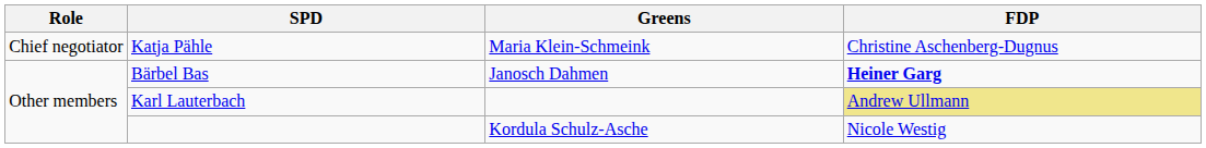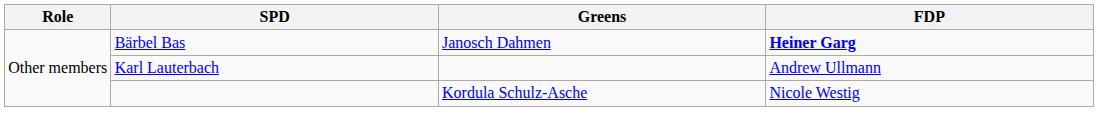 <table class="wikitable">
 <tr>
 <th>Role</th>
 <th style="width:20em">SPD</th>
 <th style="width:20em">Greens</th>
 <th style="width:20em">FDP</th>
-</tr>
-<tr>
-<td>Chief negotiator</td>
-<td><a href='#'>Katja Pähle</a></td>
-<td><a href='#'>Maria Klein-Schmeink</a></td>
-<td><a href='#'>Christine Aschenberg-Dugnus</a></td>
 </tr>
 <tr>
 <td rowspan="3">Other members</td>
 <td><a href='#'>Bärbel Bas</a></td>
 <td><a href='#'>Janosch Dahmen</a></td>
 <td><strong><a href='#'>Heiner Garg</a></strong></td>
 </tr>
 <tr>
 <td><a href='#'>Karl Lauterbach</a></td>
 <td></td>
-<td style="background: khaki;"><a href='#'>Andrew Ullmann</a></td>
+<td><a href='#'>Andrew Ullmann</a></td>
 </tr>
 <tr>
 <td></td>
 <td><a href='#'>Kordula Schulz-Asche</a></td>
 <td><a href='#'>Nicole Westig</a></td>
 </tr>
 </table>
